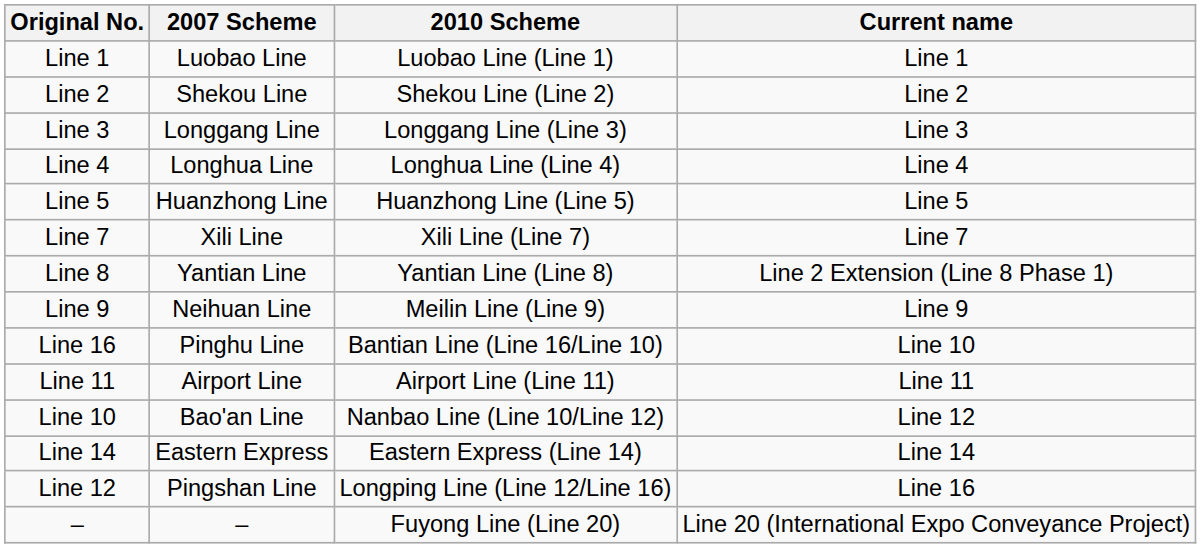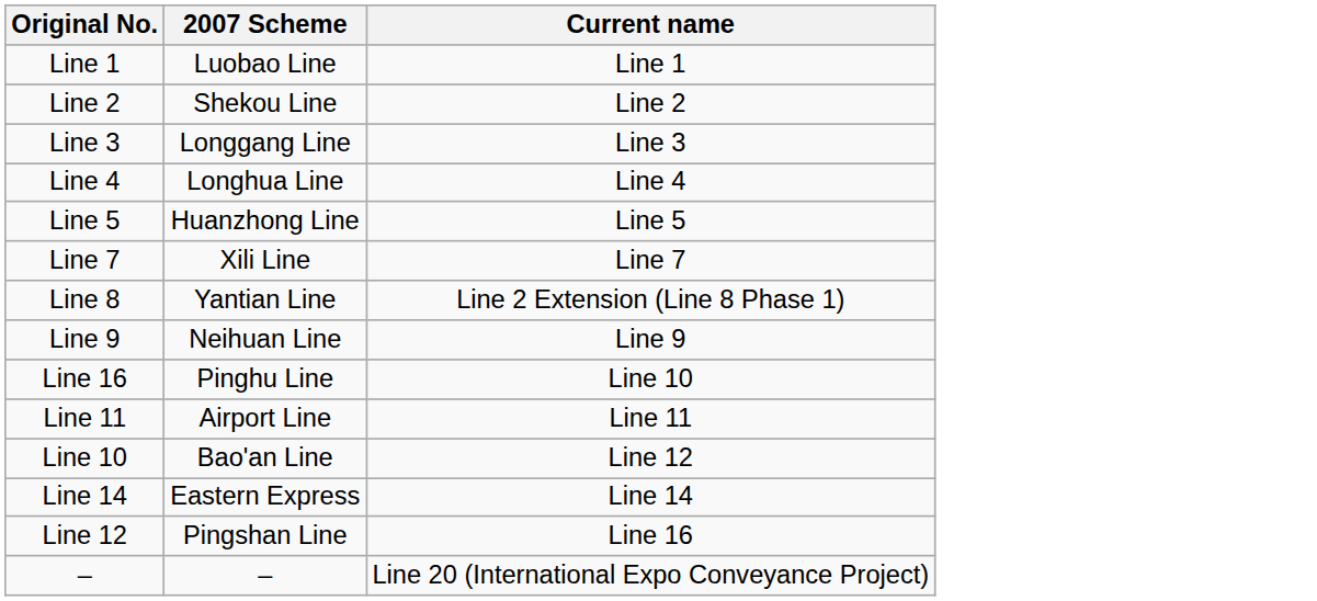 <table class="wikitable" style="text-align:center; font-size:90%; line-height:1.05">
 <tr>
 <th>Original No.</th>
 <th>2007 Scheme</th>
-<th>2010 Scheme</th>
 <th>Current name</th>
 </tr>
 <tr>
 <td>Line 1</td>
 <td>Luobao Line</td>
-<td>Luobao Line (Line 1)</td>
 <td>Line 1</td>
 </tr>
 <tr>
 <td>Line 2</td>
 <td>Shekou Line</td>
-<td>Shekou Line (Line 2)</td>
 <td>Line 2</td>
 </tr>
 <tr>
 <td>Line 3</td>
 <td>Longgang Line</td>
-<td>Longgang Line (Line 3)</td>
 <td>Line 3</td>
 </tr>
 <tr>
 <td>Line 4</td>
 <td>Longhua Line</td>
-<td>Longhua Line (Line 4)</td>
 <td>Line 4</td>
 </tr>
 <tr>
 <td>Line 5</td>
 <td>Huanzhong Line</td>
-<td>Huanzhong Line (Line 5)</td>
 <td>Line 5</td>
 </tr>
 <tr>
 <td>Line 7</td>
 <td>Xili Line</td>
-<td>Xili Line (Line 7)</td>
 <td>Line 7</td>
 </tr>
 <tr>
 <td>Line 8</td>
 <td>Yantian Line</td>
-<td>Yantian Line (Line 8)</td>
 <td>Line 2 Extension (Line 8 Phase 1)</td>
 </tr>
 <tr>
 <td>Line 9</td>
 <td>Neihuan Line</td>
-<td>Meilin Line (Line 9)</td>
 <td>Line 9</td>
 </tr>
 <tr>
 <td>Line 16</td>
 <td>Pinghu Line</td>
-<td>Bantian Line (Line 16/Line 10)</td>
 <td>Line 10</td>
 </tr>
 <tr>
 <td>Line 11</td>
 <td>Airport Line</td>
-<td>Airport Line (Line 11)</td>
 <td>Line 11</td>
 </tr>
 <tr>
 <td>Line 10</td>
 <td>Bao'an Line</td>
-<td>Nanbao Line (Line 10/Line 12)</td>
 <td>Line 12</td>
 </tr>
 <tr>
 <td>Line 14</td>
 <td>Eastern Express</td>
-<td>Eastern Express (Line 14)</td>
 <td>Line 14</td>
 </tr>
 <tr>
 <td>Line 12</td>
 <td>Pingshan Line</td>
-<td>Longping Line (Line 12/Line 16)</td>
 <td>Line 16</td>
 </tr>
 <tr>
 <td>–</td>
 <td>–</td>
-<td>Fuyong Line (Line 20)</td>
 <td>Line 20 (International Expo Conveyance Project)</td>
 </tr>
 </table>
